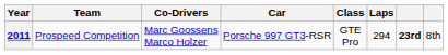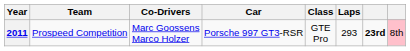 <table class="wikitable" style="text-align:center; font-size:90%">
 <tr>
 <th>Year</th>
 <th>Team</th>
 <th>Co-Drivers</th>
 <th>Car</th>
 <th>Class</th>
 <th>Laps</th>
 <th></th>
 <th></th>
 </tr>
 <tr>
 <th><a href='#'>2011</a></th>
 <td align="left" nowrap> <a href='#'>Prospeed Competition</a></td>
 <td align="left" nowrap> <a href='#'>Marc Goossens</a><br> <a href='#'>Marco Holzer</a></td>
 <td align="left" nowrap><a href='#'>Porsche 997 GT3</a>-RSR</td>
 <td>GTE<br>Pro</td>
-<td>294</td>
+<td>293</td>
 <td><strong>23rd</strong></td>
-<td>8th</td>
+<td style="background: pink;">8th</td>
 </tr>
 </table>
